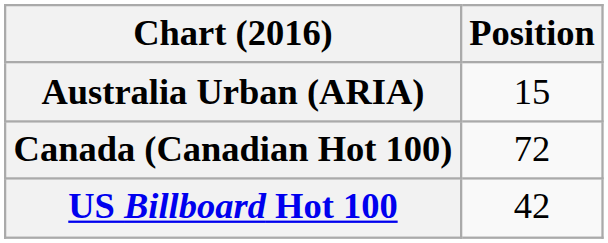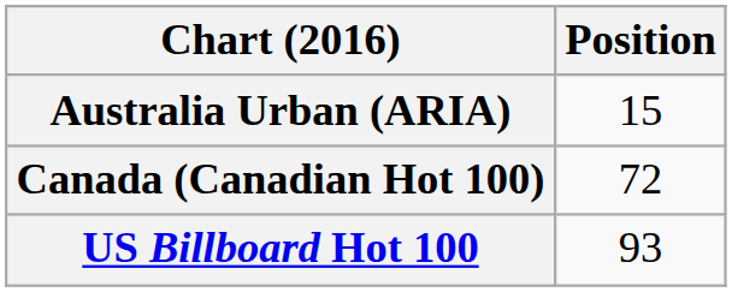 <table class="wikitable plainrowheaders sortable" style="text-align:center;">
 <tr>
 <th>Chart (2016)</th>
 <th>Position</th>
 </tr>
 <tr>
 <th scope="row">Australia Urban (ARIA)</th>
 <td>15</td>
 </tr>
 <tr>
 <th scope="row">Canada (Canadian Hot 100)</th>
 <td>72</td>
 </tr>
 <tr>
 <th scope="row"><a href='#'>US <em>Billboard</em> Hot 100</a></th>
-<td>42</td>
+<td>93</td>
 </tr>
 </table>
